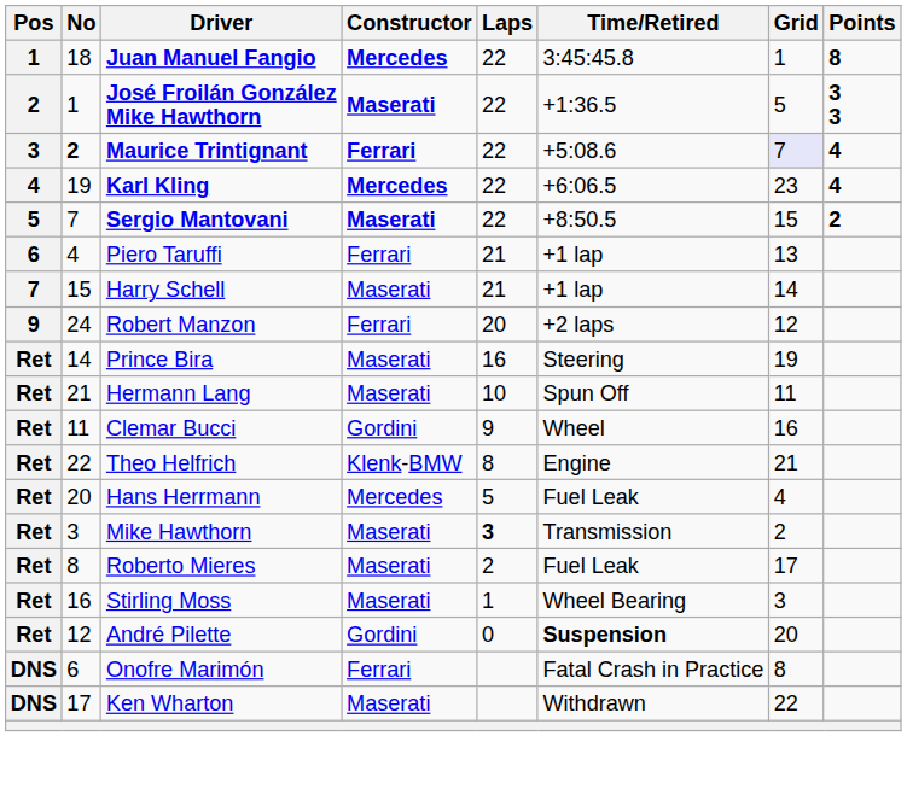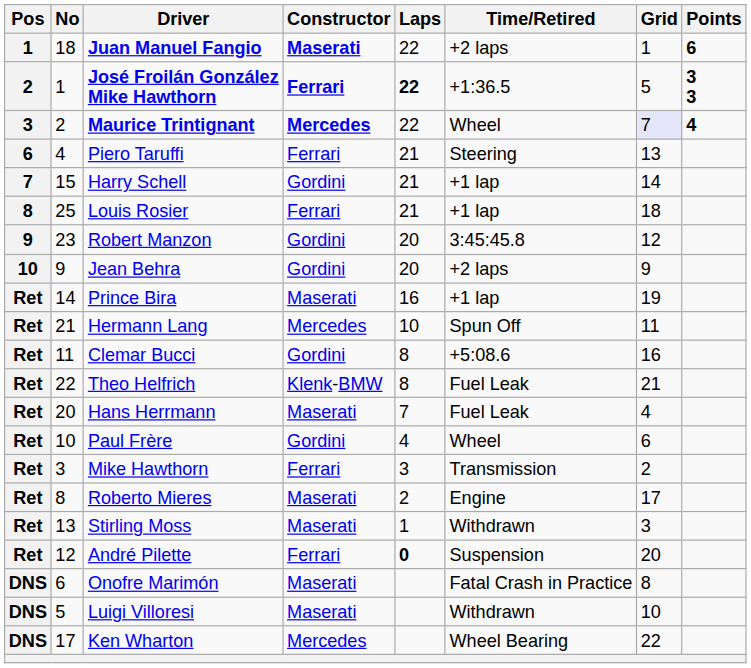 <table class="wikitable" style="font-size:95%;">
 <tr>
 <th>Pos</th>
 <th>No</th>
 <th>Driver</th>
 <th>Constructor</th>
 <th>Laps</th>
 <th>Time/Retired</th>
 <th>Grid</th>
 <th>Points</th>
 </tr>
 <tr>
 <th>1</th>
 <td>18</td>
 <td> <strong><a href='#'>Juan Manuel Fangio</a></strong></td>
-<td><strong><a href='#'>Mercedes</a></strong></td>
+<td><strong><a href='#'>Maserati</a></strong></td>
 <td>22</td>
-<td>3:45:45.8</td>
+<td>+2 laps</td>
 <td>1</td>
-<td><strong>8</strong></td>
+<td><strong>6</strong></td>
 </tr>
 <tr>
 <th>2</th>
 <td>1</td>
 <td> <strong><a href='#'>José Froilán González</a></strong><br> <strong><a href='#'>Mike Hawthorn</a></strong></td>
-<td><strong><a href='#'>Maserati</a></strong></td>
-<td>22</td>
+<td><strong><a href='#'>Ferrari</a></strong></td>
+<td><strong>22</strong></td>
 <td>+1:36.5</td>
 <td>5</td>
 <td><strong>3</strong><br><strong>3</strong></td>
 </tr>
 <tr>
 <th>3</th>
-<td><strong>2</strong></td>
+<td>2</td>
 <td> <strong><a href='#'>Maurice Trintignant</a></strong></td>
-<td><strong><a href='#'>Ferrari</a></strong></td>
+<td><strong><a href='#'>Mercedes</a></strong></td>
 <td>22</td>
-<td>+5:08.6</td>
+<td>Wheel</td>
 <td style="background: lavender;">7</td>
 <td><strong>4</strong></td>
-</tr>
-<tr>
-<th>4</th>
-<td>19</td>
-<td> <strong><a href='#'>Karl Kling</a></strong></td>
-<td><strong><a href='#'>Mercedes</a></strong></td>
-<td>22</td>
-<td>+6:06.5</td>
-<td>23</td>
-<td><strong>4</strong></td>
-</tr>
-<tr>
-<th>5</th>
-<td>7</td>
-<td> <strong><a href='#'>Sergio Mantovani</a></strong></td>
-<td><strong><a href='#'>Maserati</a></strong></td>
-<td>22</td>
-<td>+8:50.5</td>
-<td>15</td>
-<td><strong>2</strong></td>
 </tr>
 <tr>
 <th>6</th>
 <td>4</td>
 <td> <a href='#'>Piero Taruffi</a></td>
 <td><a href='#'>Ferrari</a></td>
 <td>21</td>
-<td>+1 lap</td>
+<td>Steering</td>
 <td>13</td>
 <td></td>
 </tr>
 <tr>
 <th>7</th>
 <td>15</td>
 <td> <a href='#'>Harry Schell</a></td>
-<td><a href='#'>Maserati</a></td>
+<td><a href='#'>Gordini</a></td>
 <td>21</td>
 <td>+1 lap</td>
 <td>14</td>
 <td></td>
 </tr>
 <tr>
+<th>8</th>
+<td>25</td>
+<td> <a href='#'>Louis Rosier</a></td>
+<td><a href='#'>Ferrari</a></td>
+<td>21</td>
+<td>+1 lap</td>
+<td>18</td>
+<td></td>
+</tr>
+<tr>
 <th>9</th>
-<td>24</td>
+<td>23</td>
 <td> <a href='#'>Robert Manzon</a></td>
-<td><a href='#'>Ferrari</a></td>
+<td><a href='#'>Gordini</a></td>
+<td>20</td>
+<td>3:45:45.8</td>
+<td>12</td>
+<td></td>
+</tr>
+<tr>
+<th>10</th>
+<td>9</td>
+<td> <a href='#'>Jean Behra</a></td>
+<td><a href='#'>Gordini</a></td>
 <td>20</td>
 <td>+2 laps</td>
-<td>12</td>
+<td>9</td>
 <td></td>
 </tr>
 <tr>
 <th>Ret</th>
 <td>14</td>
 <td> <a href='#'>Prince Bira</a></td>
 <td><a href='#'>Maserati</a></td>
 <td>16</td>
-<td>Steering</td>
+<td>+1 lap</td>
 <td>19</td>
 <td></td>
 </tr>
 <tr>
 <th>Ret</th>
 <td>21</td>
 <td> <a href='#'>Hermann Lang</a></td>
-<td><a href='#'>Maserati</a></td>
+<td><a href='#'>Mercedes</a></td>
 <td>10</td>
 <td>Spun Off</td>
 <td>11</td>
 <td></td>
 </tr>
 <tr>
 <th>Ret</th>
 <td>11</td>
 <td> <a href='#'>Clemar Bucci</a></td>
 <td><a href='#'>Gordini</a></td>
-<td>9</td>
-<td>Wheel</td>
+<td>8</td>
+<td>+5:08.6</td>
 <td>16</td>
 <td></td>
 </tr>
 <tr>
 <th>Ret</th>
 <td>22</td>
 <td> <a href='#'>Theo Helfrich</a></td>
 <td><a href='#'>Klenk</a>-<a href='#'>BMW</a></td>
 <td>8</td>
-<td>Engine</td>
+<td>Fuel Leak</td>
 <td>21</td>
 <td></td>
 </tr>
 <tr>
 <th>Ret</th>
 <td>20</td>
 <td> <a href='#'>Hans Herrmann</a></td>
-<td><a href='#'>Mercedes</a></td>
-<td>5</td>
+<td><a href='#'>Maserati</a></td>
+<td>7</td>
 <td>Fuel Leak</td>
 <td>4</td>
 <td></td>
 </tr>
 <tr>
 <th>Ret</th>
+<td>10</td>
+<td> <a href='#'>Paul Frère</a></td>
+<td><a href='#'>Gordini</a></td>
+<td>4</td>
+<td>Wheel</td>
+<td>6</td>
+<td></td>
+</tr>
+<tr>
+<th>Ret</th>
 <td>3</td>
 <td> <a href='#'>Mike Hawthorn</a></td>
-<td><a href='#'>Maserati</a></td>
-<td><strong>3</strong></td>
+<td><a href='#'>Ferrari</a></td>
+<td>3</td>
 <td>Transmission</td>
 <td>2</td>
 <td></td>
 </tr>
 <tr>
 <th>Ret</th>
 <td>8</td>
 <td> <a href='#'>Roberto Mieres</a></td>
 <td><a href='#'>Maserati</a></td>
 <td>2</td>
-<td>Fuel Leak</td>
+<td>Engine</td>
 <td>17</td>
 <td></td>
 </tr>
 <tr>
 <th>Ret</th>
-<td>16</td>
+<td>13</td>
 <td> <a href='#'>Stirling Moss</a></td>
 <td><a href='#'>Maserati</a></td>
 <td>1</td>
-<td>Wheel Bearing</td>
+<td>Withdrawn</td>
 <td>3</td>
 <td></td>
 </tr>
 <tr>
 <th>Ret</th>
 <td>12</td>
 <td> <a href='#'>André Pilette</a></td>
-<td><a href='#'>Gordini</a></td>
-<td>0</td>
-<td><strong>Suspension</strong></td>
+<td><a href='#'>Ferrari</a></td>
+<td><strong>0</strong></td>
+<td>Suspension</td>
 <td>20</td>
 <td></td>
 </tr>
 <tr>
 <th>DNS</th>
 <td>6</td>
 <td> <a href='#'>Onofre Marimón</a></td>
-<td><a href='#'>Ferrari</a></td>
+<td><a href='#'>Maserati</a></td>
 <td></td>
 <td>Fatal Crash in Practice</td>
 <td>8</td>
 <td></td>
 </tr>
 <tr>
 <th>DNS</th>
-<td>17</td>
-<td> <a href='#'>Ken Wharton</a></td>
+<td>5</td>
+<td> <a href='#'>Luigi Villoresi</a></td>
 <td><a href='#'>Maserati</a></td>
 <td></td>
 <td>Withdrawn</td>
+<td>10</td>
+<td></td>
+</tr>
+<tr>
+<th>DNS</th>
+<td>17</td>
+<td> <a href='#'>Ken Wharton</a></td>
+<td><a href='#'>Mercedes</a></td>
+<td></td>
+<td>Wheel Bearing</td>
 <td>22</td>
 <td></td>
 </tr>
 <tr>
 <th colspan="8"></th>
 </tr>
 </table>
